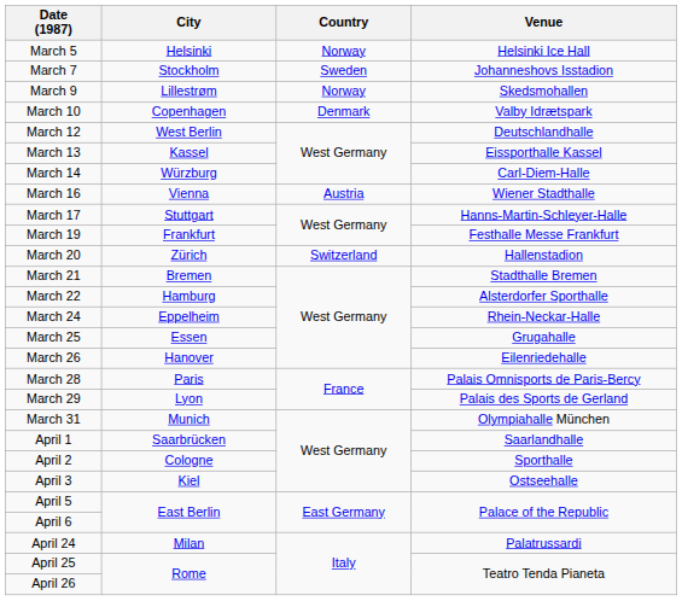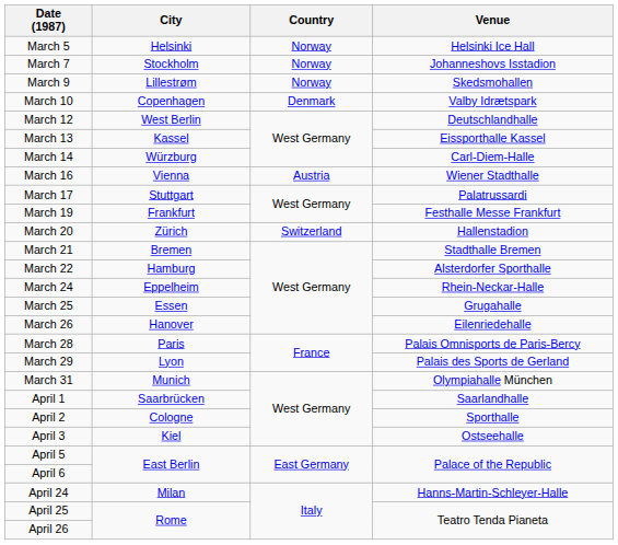 <table class="wikitable sortable plainrowheaders" style="text-align:center;">
 <tr>
 <th scope="col" style="width:7em;">Date<br>(1987)</th>
 <th scope="col" style="width:13em;">City</th>
 <th scope="col" style="width:10em;">Country</th>
 <th scope="col" style="width:20em;">Venue</th>
 </tr>
 <tr>
 <td>March 5</td>
 <td><a href='#'>Helsinki</a></td>
 <td><a href='#'>Norway</a></td>
 <td><a href='#'>Helsinki Ice Hall</a></td>
 </tr>
 <tr>
 <td>March 7</td>
 <td><a href='#'>Stockholm</a></td>
-<td><a href='#'>Sweden</a></td>
+<td><a href='#'>Norway</a></td>
 <td><a href='#'>Johanneshovs Isstadion</a></td>
 </tr>
 <tr>
 <td>March 9</td>
 <td><a href='#'>Lillestrøm</a></td>
 <td><a href='#'>Norway</a></td>
 <td><a href='#'>Skedsmohallen</a></td>
 </tr>
 <tr>
 <td>March 10</td>
 <td><a href='#'>Copenhagen</a></td>
 <td><a href='#'>Denmark</a></td>
 <td><a href='#'>Valby Idrætspark</a></td>
 </tr>
 <tr>
 <td>March 12</td>
 <td><a href='#'>West Berlin</a></td>
 <td rowspan="3">West Germany</td>
 <td><a href='#'>Deutschlandhalle</a></td>
 </tr>
 <tr>
 <td>March 13</td>
 <td><a href='#'>Kassel</a></td>
 <td><a href='#'>Eissporthalle Kassel</a></td>
 </tr>
 <tr>
 <td>March 14</td>
 <td><a href='#'>Würzburg</a></td>
 <td><a href='#'>Carl-Diem-Halle</a></td>
 </tr>
 <tr>
 <td>March 16</td>
 <td><a href='#'>Vienna</a></td>
 <td><a href='#'>Austria</a></td>
 <td><a href='#'>Wiener Stadthalle</a></td>
 </tr>
 <tr>
 <td>March 17</td>
 <td><a href='#'>Stuttgart</a></td>
 <td rowspan="2">West Germany</td>
-<td><a href='#'>Hanns-Martin-Schleyer-Halle</a></td>
+<td><a href='#'>Palatrussardi</a></td>
 </tr>
 <tr>
 <td>March 19</td>
 <td><a href='#'>Frankfurt</a></td>
 <td><a href='#'>Festhalle Messe Frankfurt</a></td>
 </tr>
 <tr>
 <td>March 20</td>
 <td><a href='#'>Zürich</a></td>
 <td><a href='#'>Switzerland</a></td>
 <td><a href='#'>Hallenstadion</a></td>
 </tr>
 <tr>
 <td>March 21</td>
 <td><a href='#'>Bremen</a></td>
 <td rowspan="5">West Germany</td>
 <td><a href='#'>Stadthalle Bremen</a></td>
 </tr>
 <tr>
 <td>March 22</td>
 <td><a href='#'>Hamburg</a></td>
 <td><a href='#'>Alsterdorfer Sporthalle</a></td>
 </tr>
 <tr>
 <td>March 24</td>
 <td><a href='#'>Eppelheim</a></td>
 <td><a href='#'>Rhein-Neckar-Halle</a></td>
 </tr>
 <tr>
 <td>March 25</td>
 <td><a href='#'>Essen</a></td>
 <td><a href='#'>Grugahalle</a></td>
 </tr>
 <tr>
 <td>March 26</td>
 <td><a href='#'>Hanover</a></td>
 <td><a href='#'>Eilenriedehalle</a></td>
 </tr>
 <tr>
 <td>March 28</td>
 <td><a href='#'>Paris</a></td>
 <td rowspan="2"><a href='#'>France</a></td>
 <td><a href='#'>Palais Omnisports de Paris-Bercy</a></td>
 </tr>
 <tr>
 <td>March 29</td>
 <td><a href='#'>Lyon</a></td>
 <td><a href='#'>Palais des Sports de Gerland</a></td>
 </tr>
 <tr>
 <td>March 31</td>
 <td><a href='#'>Munich</a></td>
 <td rowspan="4">West Germany</td>
 <td><a href='#'>Olympiahalle</a> München</td>
 </tr>
 <tr>
 <td>April 1</td>
 <td><a href='#'>Saarbrücken</a></td>
 <td><a href='#'>Saarlandhalle</a></td>
 </tr>
 <tr>
 <td>April 2</td>
 <td><a href='#'>Cologne</a></td>
 <td><a href='#'>Sporthalle</a></td>
 </tr>
 <tr>
 <td>April 3</td>
 <td><a href='#'>Kiel</a></td>
 <td><a href='#'>Ostseehalle</a></td>
 </tr>
 <tr>
 <td>April 5</td>
 <td rowspan="2"><a href='#'>East Berlin</a></td>
 <td rowspan="2"><a href='#'>East Germany</a></td>
 <td rowspan="2"><a href='#'>Palace of the Republic</a></td>
 </tr>
 <tr>
 <td>April 6</td>
 </tr>
 <tr>
 <td>April 24</td>
 <td><a href='#'>Milan</a></td>
 <td rowspan="3"><a href='#'>Italy</a></td>
-<td><a href='#'>Palatrussardi</a></td>
+<td><a href='#'>Hanns-Martin-Schleyer-Halle</a></td>
 </tr>
 <tr>
 <td>April 25</td>
 <td rowspan="2"><a href='#'>Rome</a></td>
 <td rowspan="2">Teatro Tenda Pianeta</td>
 </tr>
 <tr>
 <td>April 26</td>
 </tr>
 </table>
